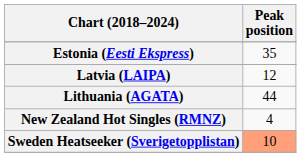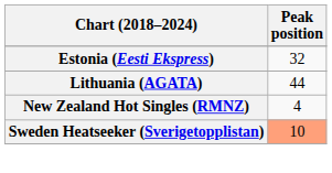 <table class="wikitable sortable plainrowheaders" style="text-align:center">
 <tr>
 <th scope="col">Chart (2018–2024)</th>
 <th scope="col">Peak<br> position</th>
 </tr>
 <tr>
 </tr>
 <tr>
 </tr>
 <tr>
 </tr>
 <tr>
 <th scope="row">Estonia (<em><a href='#'>Eesti Ekspress</a></em>)</th>
-<td>35</td>
+<td>32</td>
 </tr>
 <tr>
-</tr>
-<tr>
-<th scope="row">Latvia (<a href='#'>LAIPA</a>)</th>
-<td>12</td>
 </tr>
 <tr>
 <th scope="row">Lithuania (<a href='#'>AGATA</a>)</th>
 <td>44</td>
 </tr>
 <tr>
 <th scope="row">New Zealand Hot Singles (<a href='#'>RMNZ</a>)</th>
 <td>4</td>
 </tr>
 <tr>
 <th scope="row">Sweden Heatseeker (<a href='#'>Sverigetopplistan</a>)</th>
 <td style="background: lightsalmon;">10</td>
 </tr>
 <tr>
 </tr>
 </table>
